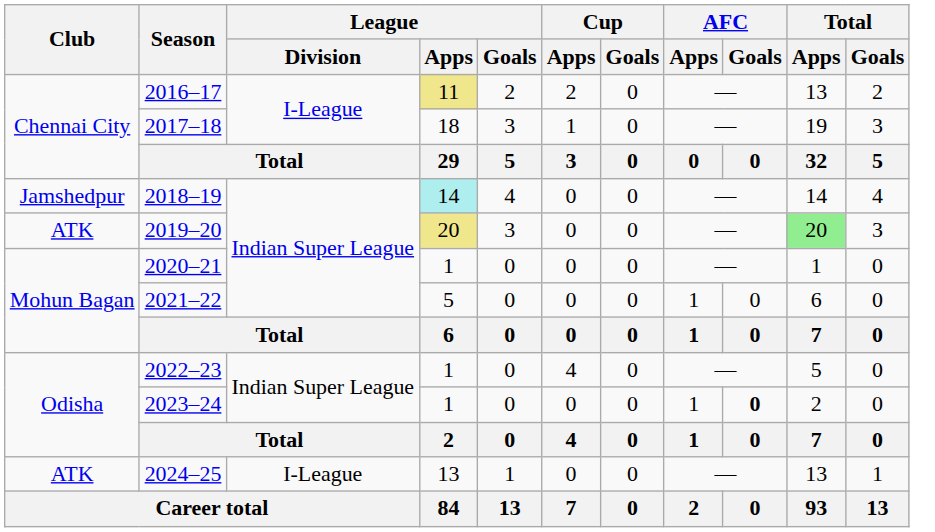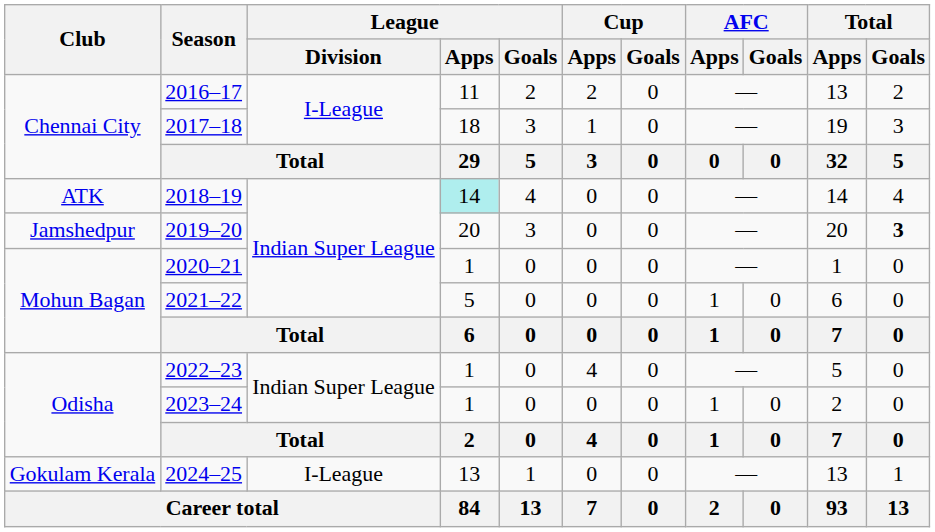 <table class="wikitable" style="text-align: center;">
 <tr>
 <th rowspan="2">Club</th>
 <th rowspan="2">Season</th>
 <th colspan="3">League</th>
 <th colspan="2">Cup</th>
 <th colspan="2"><a href='#'>AFC</a></th>
 <th colspan="2">Total</th>
 </tr>
 <tr>
 <th>Division</th>
 <th>Apps</th>
 <th>Goals</th>
 <th>Apps</th>
 <th>Goals</th>
 <th>Apps</th>
 <th>Goals</th>
 <th>Apps</th>
 <th>Goals</th>
 </tr>
 <tr>
 <td rowspan="3"><a href='#'>Chennai City</a></td>
 <td><a href='#'>2016–17</a></td>
 <td rowspan="2"><a href='#'>I-League</a></td>
-<td style="background: khaki;">11</td>
+<td>11</td>
 <td>2</td>
 <td>2</td>
 <td>0</td>
 <td colspan="2">—</td>
 <td>13</td>
 <td>2</td>
 </tr>
 <tr>
 <td><a href='#'>2017–18</a></td>
 <td>18</td>
 <td>3</td>
 <td>1</td>
 <td>0</td>
 <td colspan="2">—</td>
 <td>19</td>
 <td>3</td>
 </tr>
 <tr>
 <th colspan="2">Total</th>
 <th>29</th>
 <th>5</th>
 <th>3</th>
 <th>0</th>
 <th>0</th>
 <th>0</th>
 <th>32</th>
 <th>5</th>
 </tr>
 <tr>
-<td rowspan="1"><a href='#'>Jamshedpur</a></td>
+<td rowspan="1"><a href='#'>ATK</a></td>
 <td><a href='#'>2018–19</a></td>
 <td rowspan="4"><a href='#'>Indian Super League</a></td>
 <td style="background: paleturquoise;">14</td>
 <td>4</td>
 <td>0</td>
 <td>0</td>
 <td colspan="2">—</td>
 <td>14</td>
 <td>4</td>
 </tr>
 <tr>
-<td rowspan="1"><a href='#'>ATK</a></td>
+<td rowspan="1"><a href='#'>Jamshedpur</a></td>
 <td><a href='#'>2019–20</a></td>
-<td style="background: khaki;">20</td>
+<td>20</td>
 <td>3</td>
 <td>0</td>
 <td>0</td>
 <td colspan="2">—</td>
-<td style="background: lightgreen;">20</td>
-<td>3</td>
+<td>20</td>
+<td><strong>3</strong></td>
 </tr>
 <tr>
 <td rowspan="3"><a href='#'>Mohun Bagan</a></td>
 <td><a href='#'>2020–21</a></td>
 <td>1</td>
 <td>0</td>
 <td>0</td>
 <td>0</td>
 <td colspan="2">—</td>
 <td>1</td>
 <td>0</td>
 </tr>
 <tr>
 <td><a href='#'>2021–22</a></td>
 <td>5</td>
 <td>0</td>
 <td>0</td>
 <td>0</td>
 <td>1</td>
 <td>0</td>
 <td>6</td>
 <td>0</td>
 </tr>
 <tr>
 <th colspan="2">Total</th>
 <th>6</th>
 <th>0</th>
 <th>0</th>
 <th>0</th>
 <th>1</th>
 <th>0</th>
 <th>7</th>
 <th>0</th>
 </tr>
 <tr>
 <td rowspan="3"><a href='#'>Odisha</a></td>
 <td><a href='#'>2022–23</a></td>
 <td rowspan="2">Indian Super League</td>
 <td>1</td>
 <td>0</td>
 <td>4</td>
 <td>0</td>
 <td colspan="2">—</td>
 <td>5</td>
 <td>0</td>
 </tr>
 <tr>
 <td><a href='#'>2023–24</a></td>
 <td>1</td>
 <td>0</td>
 <td>0</td>
 <td>0</td>
 <td>1</td>
-<td><strong>0</strong></td>
+<td>0</td>
 <td>2</td>
 <td>0</td>
 </tr>
 <tr>
 <th colspan="2">Total</th>
 <th>2</th>
 <th>0</th>
 <th>4</th>
 <th>0</th>
 <th>1</th>
 <th>0</th>
 <th>7</th>
 <th>0</th>
 </tr>
 <tr>
-<td rowspan="1"><a href='#'>ATK</a></td>
+<td rowspan="1"><a href='#'>Gokulam Kerala</a></td>
 <td><a href='#'>2024–25</a></td>
 <td rowspan="1">I-League</td>
 <td>13</td>
 <td>1</td>
 <td>0</td>
 <td>0</td>
 <td colspan="2">—</td>
 <td>13</td>
 <td>1</td>
 </tr>
 <tr>
 <th colspan="3">Career total</th>
 <th>84</th>
 <th>13</th>
 <th>7</th>
 <th>0</th>
 <th>2</th>
 <th>0</th>
 <th>93</th>
 <th>13</th>
 </tr>
 </table>
